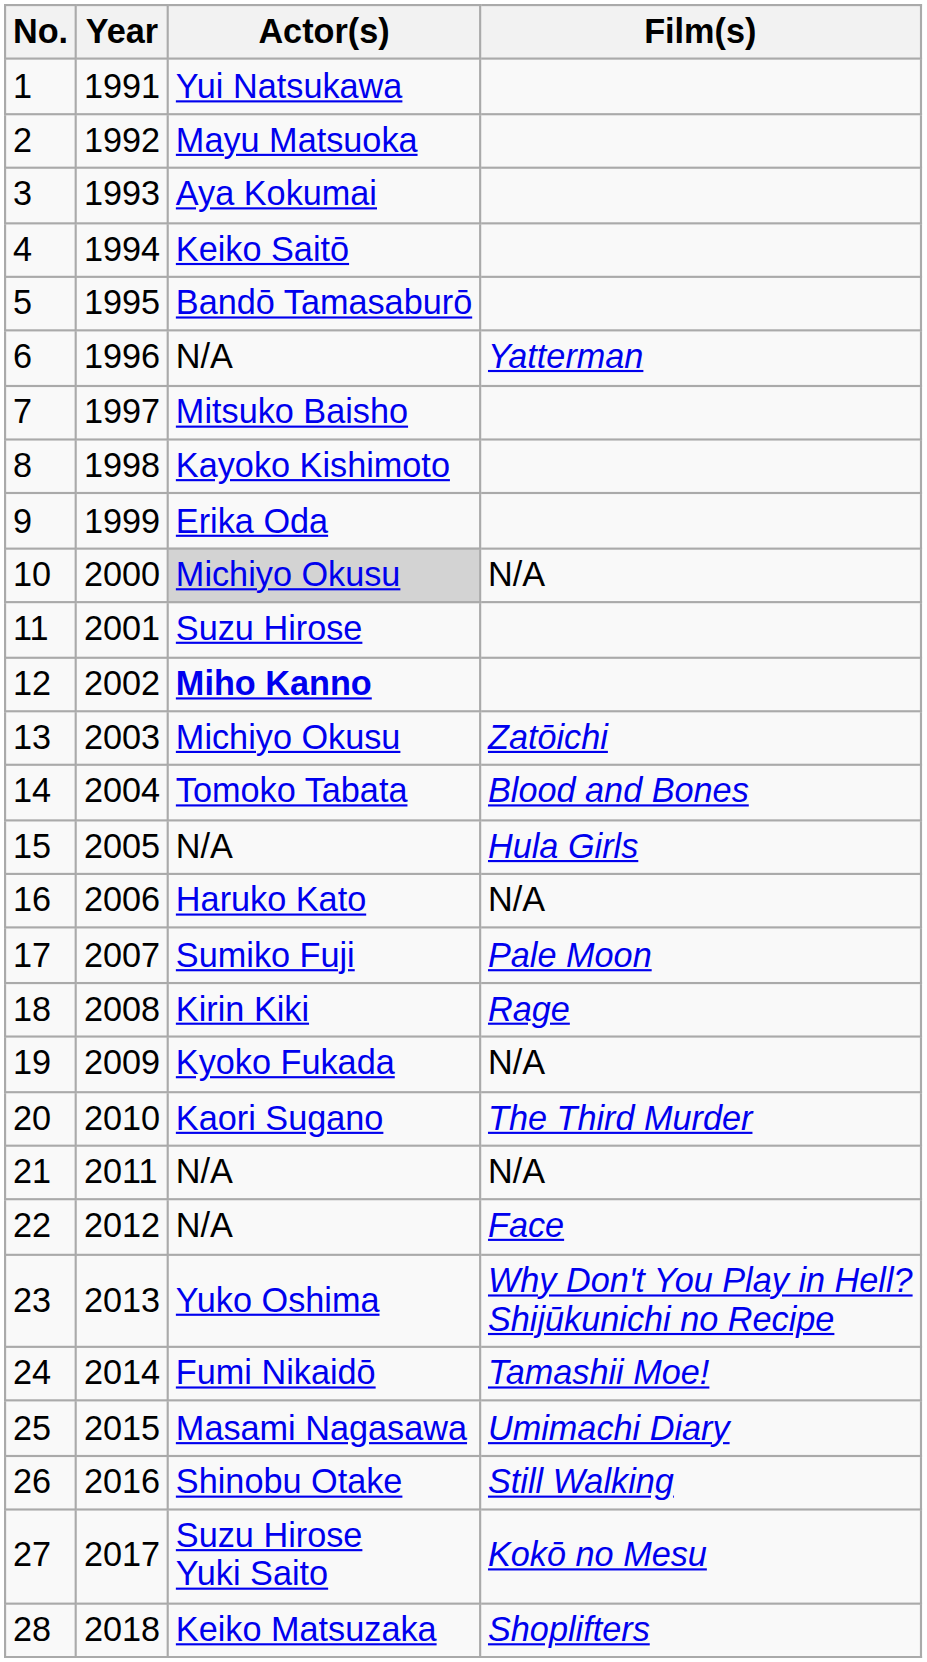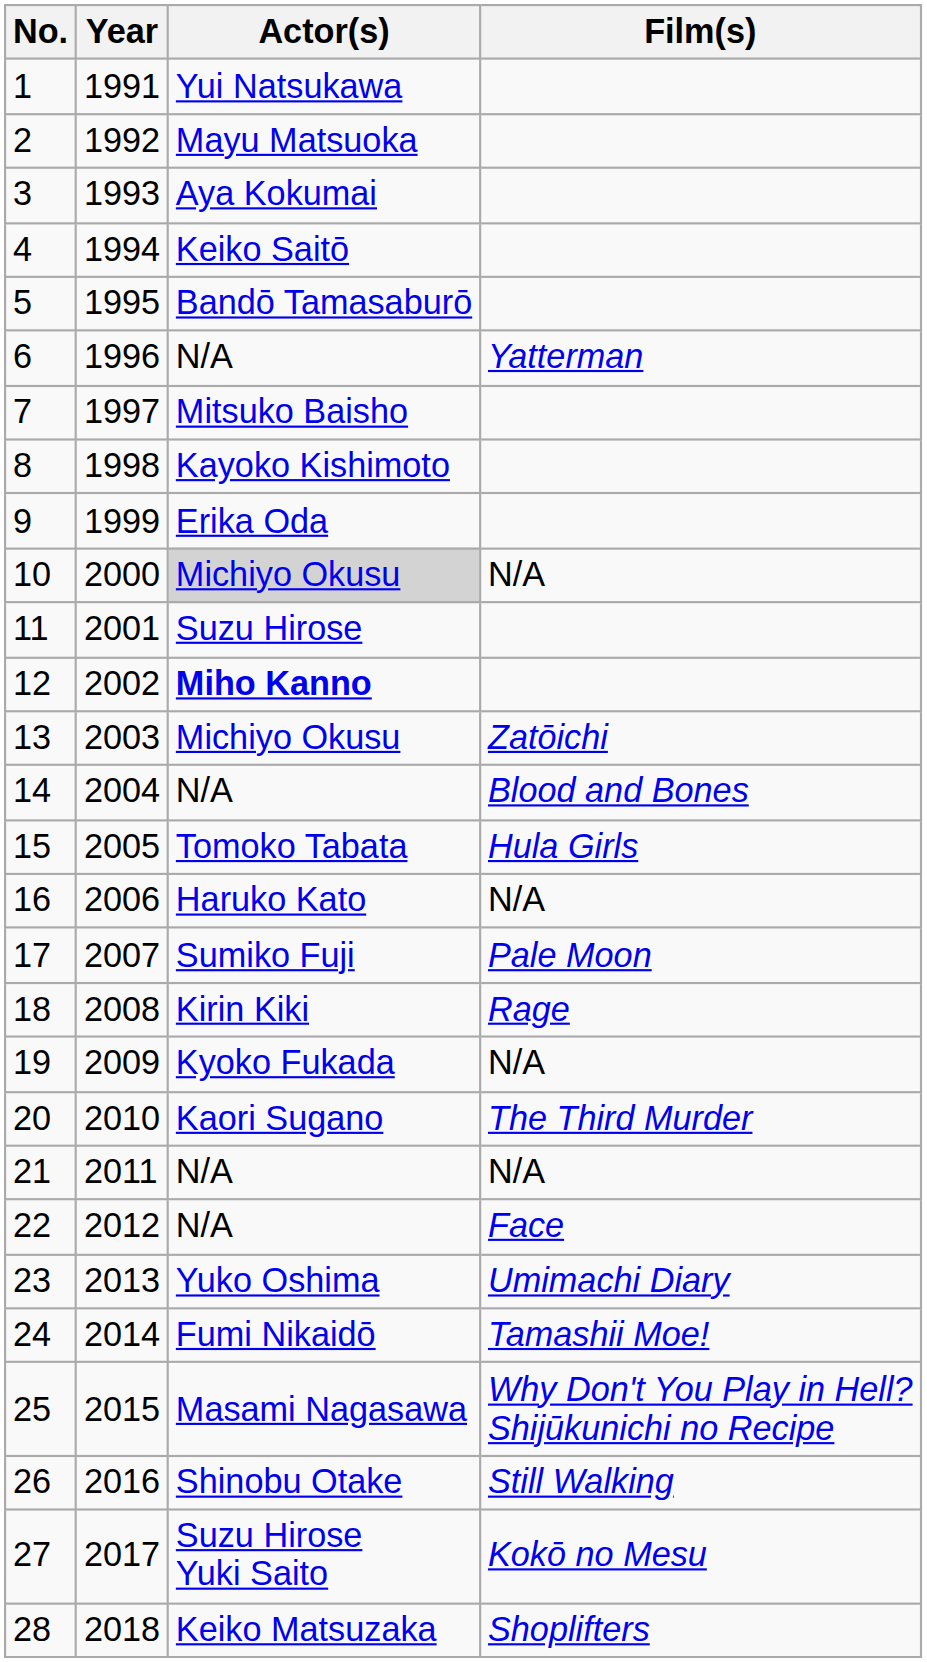 <table class="wikitable">
 <tr>
 <th>No.</th>
 <th>Year</th>
 <th>Actor(s)</th>
 <th>Film(s)</th>
 </tr>
 <tr>
 <td>1</td>
 <td>1991</td>
 <td><a href='#'>Yui Natsukawa</a></td>
 <td></td>
 </tr>
 <tr>
 <td>2</td>
 <td>1992</td>
 <td><a href='#'>Mayu Matsuoka</a></td>
 <td></td>
 </tr>
 <tr>
 <td>3</td>
 <td>1993</td>
 <td><a href='#'>Aya Kokumai</a></td>
 <td></td>
 </tr>
 <tr>
 <td>4</td>
 <td>1994</td>
 <td><a href='#'>Keiko Saitō</a></td>
 <td></td>
 </tr>
 <tr>
 <td>5</td>
 <td>1995</td>
 <td><a href='#'>Bandō Tamasaburō</a></td>
 <td></td>
 </tr>
 <tr>
 <td>6</td>
 <td>1996</td>
 <td>N/A</td>
 <td><em><a href='#'>Yatterman</a></em></td>
 </tr>
 <tr>
 <td>7</td>
 <td>1997</td>
 <td><a href='#'>Mitsuko Baisho</a></td>
 <td></td>
 </tr>
 <tr>
 <td>8</td>
 <td>1998</td>
 <td><a href='#'>Kayoko Kishimoto</a></td>
 <td></td>
 </tr>
 <tr>
 <td>9</td>
 <td>1999</td>
 <td><a href='#'>Erika Oda</a></td>
 <td></td>
 </tr>
 <tr>
 <td>10</td>
 <td>2000</td>
 <td style="background: lightgrey;"><a href='#'>Michiyo Okusu</a></td>
 <td>N/A</td>
 </tr>
 <tr>
 <td>11</td>
 <td>2001</td>
 <td><a href='#'>Suzu Hirose</a></td>
 <td></td>
 </tr>
 <tr>
 <td>12</td>
 <td>2002</td>
 <td><strong><a href='#'>Miho Kanno</a></strong></td>
 <td></td>
 </tr>
 <tr>
 <td>13</td>
 <td>2003</td>
 <td><a href='#'>Michiyo Okusu</a></td>
 <td><em><a href='#'>Zatōichi</a></em></td>
 </tr>
 <tr>
 <td>14</td>
 <td>2004</td>
-<td><a href='#'>Tomoko Tabata</a></td>
+<td>N/A</td>
 <td><em><a href='#'>Blood and Bones</a></em></td>
 </tr>
 <tr>
 <td>15</td>
 <td>2005</td>
-<td>N/A</td>
+<td><a href='#'>Tomoko Tabata</a></td>
 <td><em><a href='#'>Hula Girls</a></em></td>
 </tr>
 <tr>
 <td>16</td>
 <td>2006</td>
 <td><a href='#'>Haruko Kato</a></td>
 <td>N/A</td>
 </tr>
 <tr>
 <td>17</td>
 <td>2007</td>
 <td><a href='#'>Sumiko Fuji</a></td>
 <td><em><a href='#'>Pale Moon</a></em></td>
 </tr>
 <tr>
 <td>18</td>
 <td>2008</td>
 <td><a href='#'>Kirin Kiki</a></td>
 <td><em><a href='#'>Rage</a></em></td>
 </tr>
 <tr>
 <td>19</td>
 <td>2009</td>
 <td><a href='#'>Kyoko Fukada</a></td>
 <td>N/A</td>
 </tr>
 <tr>
 <td>20</td>
 <td>2010</td>
 <td><a href='#'>Kaori Sugano</a></td>
 <td><em><a href='#'>The Third Murder</a></em></td>
 </tr>
 <tr>
 <td>21</td>
 <td>2011</td>
 <td>N/A</td>
 <td>N/A</td>
 </tr>
 <tr>
 <td>22</td>
 <td>2012</td>
 <td>N/A</td>
 <td><em><a href='#'>Face</a></em></td>
 </tr>
 <tr>
 <td>23</td>
 <td>2013</td>
 <td><a href='#'>Yuko Oshima</a></td>
-<td><em><a href='#'>Why Don't You Play in Hell?</a></em><br><em><a href='#'>Shijūkunichi no Recipe</a></em></td>
+<td><em><a href='#'>Umimachi Diary</a></em></td>
 </tr>
 <tr>
 <td>24</td>
 <td>2014</td>
 <td><a href='#'>Fumi Nikaidō</a></td>
 <td><em><a href='#'>Tamashii Moe!</a></em></td>
 </tr>
 <tr>
 <td>25</td>
 <td>2015</td>
 <td><a href='#'>Masami Nagasawa</a></td>
-<td><em><a href='#'>Umimachi Diary</a></em></td>
+<td><em><a href='#'>Why Don't You Play in Hell?</a></em><br><em><a href='#'>Shijūkunichi no Recipe</a></em></td>
 </tr>
 <tr>
 <td>26</td>
 <td>2016</td>
 <td><a href='#'>Shinobu Otake</a></td>
 <td><em><a href='#'>Still Walking</a></em></td>
 </tr>
 <tr>
 <td>27</td>
 <td>2017</td>
 <td><a href='#'>Suzu Hirose</a><br><a href='#'>Yuki Saito</a></td>
 <td><em><a href='#'>Kokō no Mesu</a></em></td>
 </tr>
 <tr>
 <td>28</td>
 <td>2018</td>
 <td><a href='#'>Keiko Matsuzaka</a></td>
 <td><em><a href='#'>Shoplifters</a></em></td>
 </tr>
 <tr>
 </tr>
 </table>
